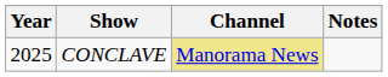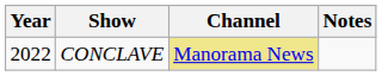 <table class="wikitable sortable">
 <tr style="background:#ccc; text-align:center;">
 <th>Year</th>
 <th>Show</th>
 <th>Channel</th>
 <th>Notes</th>
 </tr>
 <tr>
-<td>2025</td>
+<td>2022</td>
 <td><em>CONCLAVE</em></td>
 <td style="background: khaki;"><a href='#'>Manorama News</a></td>
 <td></td>
 </tr>
 </table>
